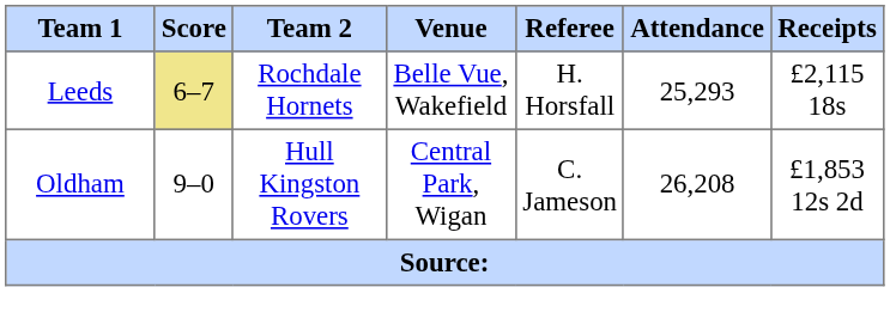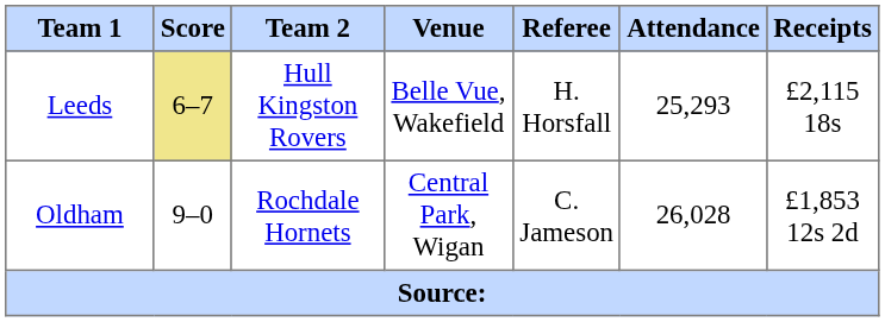 <table border=1 style="border-collapse:collapse; font-size:90%; text-align:center;" cellpadding=3 cellspacing=0 width=74%>
 <tr bgcolor=#C1D8FF>
 <th width=19%>Team 1</th>
 <th width=6%>Score</th>
 <th width=19%>Team 2</th>
 <th width=15%>Venue</th>
 <th width=10%>Referee</th>
 <th width=10%>Attendance</th>
 <th width=10%>Receipts</th>
 </tr>
 <tr>
 <td><a href='#'>Leeds</a></td>
 <td style="background: khaki;">6–7</td>
-<td><a href='#'>Rochdale Hornets</a></td>
+<td><a href='#'>Hull Kingston Rovers</a></td>
 <td><a href='#'>Belle Vue</a>, Wakefield</td>
 <td>H. Horsfall</td>
 <td>25,293</td>
 <td>£2,115 18s</td>
 </tr>
 <tr>
 <td><a href='#'>Oldham</a></td>
 <td>9–0</td>
-<td><a href='#'>Hull Kingston Rovers</a></td>
+<td><a href='#'>Rochdale Hornets</a></td>
 <td><a href='#'>Central Park</a>, Wigan</td>
 <td>C. Jameson</td>
-<td>26,208</td>
+<td>26,028</td>
 <td>£1,853 12s 2d</td>
 </tr>
 <tr style="background:#c1d8ff;">
 <th colspan=7>Source:</th>
 </tr>
 </table>
